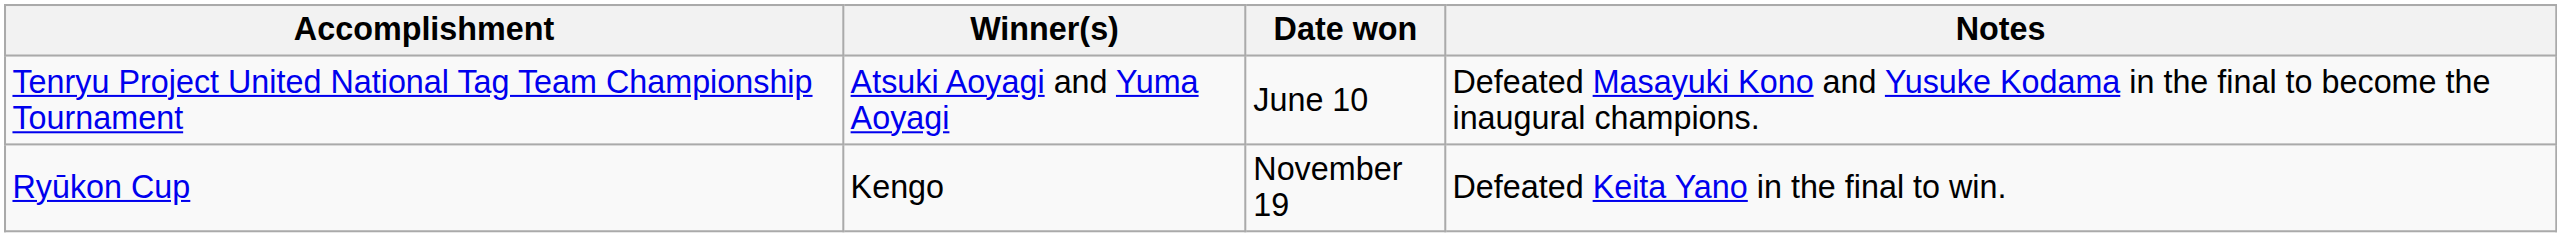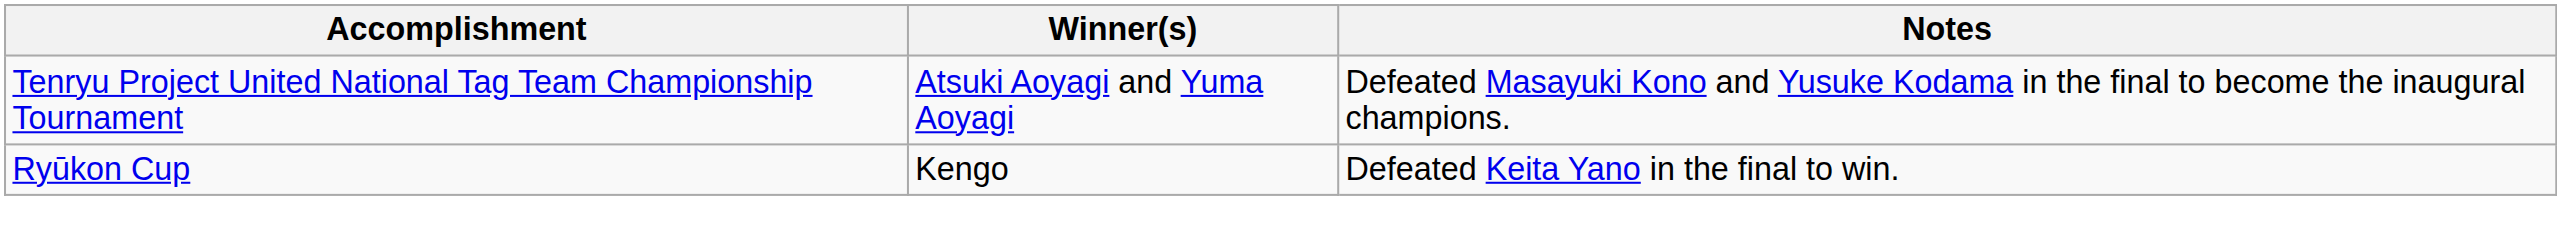 <table class="wikitable" style="width:100%;">
 <tr>
 <th>Accomplishment</th>
 <th>Winner(s)</th>
-<th>Date won</th>
 <th>Notes</th>
 </tr>
 <tr>
 <td><a href='#'>Tenryu Project United National Tag Team Championship Tournament</a></td>
 <td><a href='#'>Atsuki Aoyagi</a> and <a href='#'>Yuma Aoyagi</a></td>
-<td>June 10</td>
 <td>Defeated <a href='#'>Masayuki Kono</a> and <a href='#'>Yusuke Kodama</a> in the final to become the inaugural champions.</td>
 </tr>
 <tr>
 <td><a href='#'>Ryūkon Cup</a></td>
 <td>Kengo</td>
-<td>November 19</td>
 <td>Defeated <a href='#'>Keita Yano</a> in the final to win.</td>
 </tr>
 </table>
